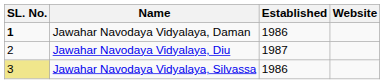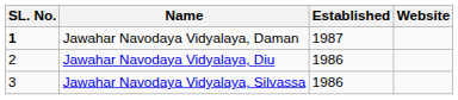 <table class="wikitable sortable mw-collapsible">
 <tr>
 <th>SL. No.</th>
 <th>Name</th>
 <th>Established</th>
 <th>Website</th>
 </tr>
 <tr>
 <td><strong>1</strong></td>
 <td>Jawahar Navodaya Vidyalaya, Daman</td>
-<td>1986</td>
+<td>1987</td>
 <td></td>
 </tr>
 <tr>
 <td>2</td>
 <td><a href='#'>Jawahar Navodaya Vidyalaya, Diu</a></td>
-<td>1987</td>
+<td>1986</td>
 <td></td>
 </tr>
 <tr>
-<td style="background: khaki;">3</td>
+<td>3</td>
 <td><a href='#'>Jawahar Navodaya Vidyalaya, Silvassa</a></td>
 <td>1986</td>
 <td></td>
 </tr>
 </table>
